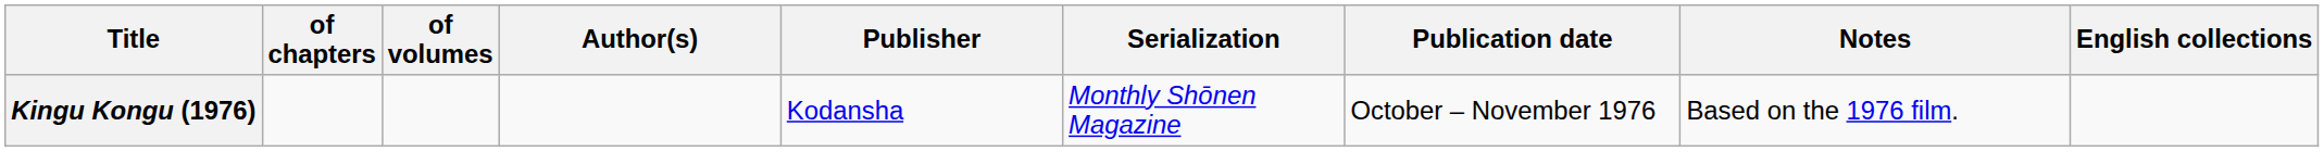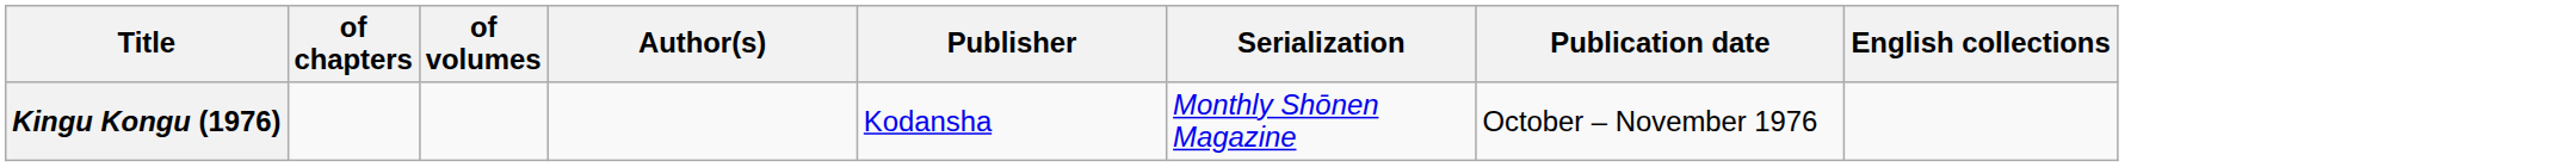 <table class="wikitable">
 <tr>
 <th>Title</th>
 <th style="width:40pt"> of chapters</th>
 <th style="width:40pt"> of volumes</th>
 <th style="width:125pt">Author(s)</th>
 <th style="width:125pt">Publisher</th>
 <th style="width:125pt">Serialization</th>
 <th style="width:150pt">Publication date</th>
-<th style="width:175pt">Notes</th>
 <th>English collections</th>
 </tr>
 <tr>
 <th><em>Kingu Kongu</em> (1976)<br></th>
 <td></td>
 <td></td>
 <td></td>
 <td><a href='#'>Kodansha</a></td>
 <td><em><a href='#'>Monthly Shōnen Magazine</a></em></td>
 <td>October – November 1976</td>
-<td>Based on the <a href='#'>1976 film</a>.</td>
 <td></td>
 </tr>
 </table>
